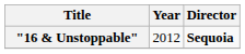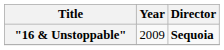 <table class="wikitable plainrowheaders" border="1">
 <tr>
 <th scope="col" style="width:10em;">Title</th>
 <th scope="col">Year</th>
 <th scope="col">Director</th>
 </tr>
 <tr>
 <th scope="row">"16 & Unstoppable"</th>
-<td style="text-align:center;">2012</td>
+<td style="text-align:center;">2009</td>
 <td><strong>Sequoia</strong></td>
 </tr>
 <tr>
 </tr>
 </table>
